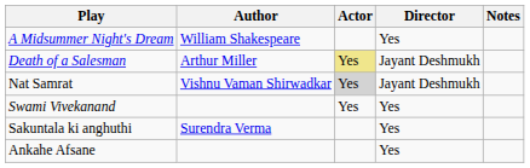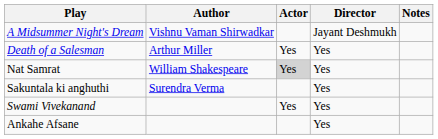 <table class="wikitable">
 <tr>
 <th>Play</th>
 <th>Author</th>
 <th>Actor</th>
 <th>Director</th>
 <th>Notes</th>
 </tr>
 <tr>
 <td><em><a href='#'>A Midsummer Night's Dream</a></em></td>
-<td><a href='#'>William Shakespeare</a></td>
+<td><a href='#'>Vishnu Vaman Shirwadkar</a></td>
 <td></td>
-<td>Yes</td>
+<td>Jayant Deshmukh</td>
 <td></td>
 </tr>
 <tr>
 <td><em><a href='#'>Death of a Salesman</a></em></td>
 <td><a href='#'>Arthur Miller</a></td>
-<td style="background: khaki;">Yes</td>
-<td>Jayant Deshmukh</td>
+<td>Yes</td>
+<td>Yes</td>
 <td></td>
 </tr>
 <tr>
 <td>Nat Samrat</td>
-<td><a href='#'>Vishnu Vaman Shirwadkar</a></td>
+<td><a href='#'>William Shakespeare</a></td>
 <td style="background: lightgrey;">Yes</td>
-<td>Jayant Deshmukh</td>
-<td></td>
-</tr>
-<tr>
-<td><em>Swami Vivekanand</em></td>
-<td></td>
-<td>Yes</td>
 <td>Yes</td>
 <td></td>
 </tr>
 <tr>
 <td>Sakuntala ki anghuthi</td>
 <td><a href='#'>Surendra Verma</a></td>
 <td></td>
 <td>Yes</td>
 <td></td>
 </tr>
 <tr>
+<td><em>Swami Vivekanand</em></td>
+<td></td>
+<td>Yes</td>
+<td>Yes</td>
+<td></td>
+</tr>
+<tr>
 <td>Ankahe Afsane</td>
 <td></td>
 <td></td>
 <td>Yes</td>
 <td></td>
 </tr>
 </table>
